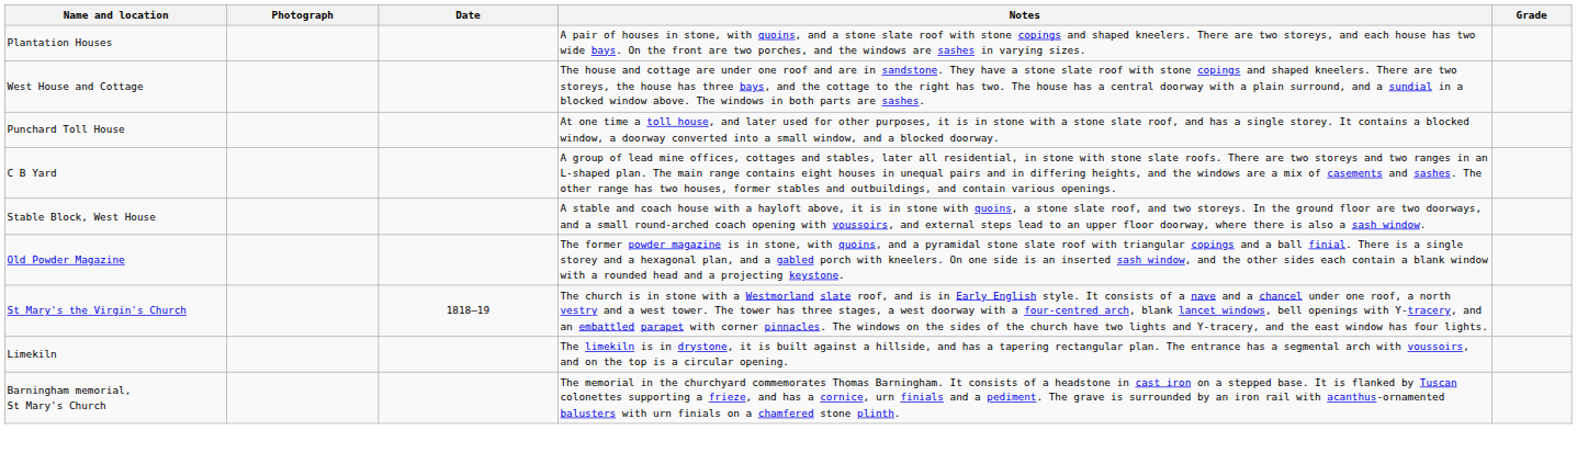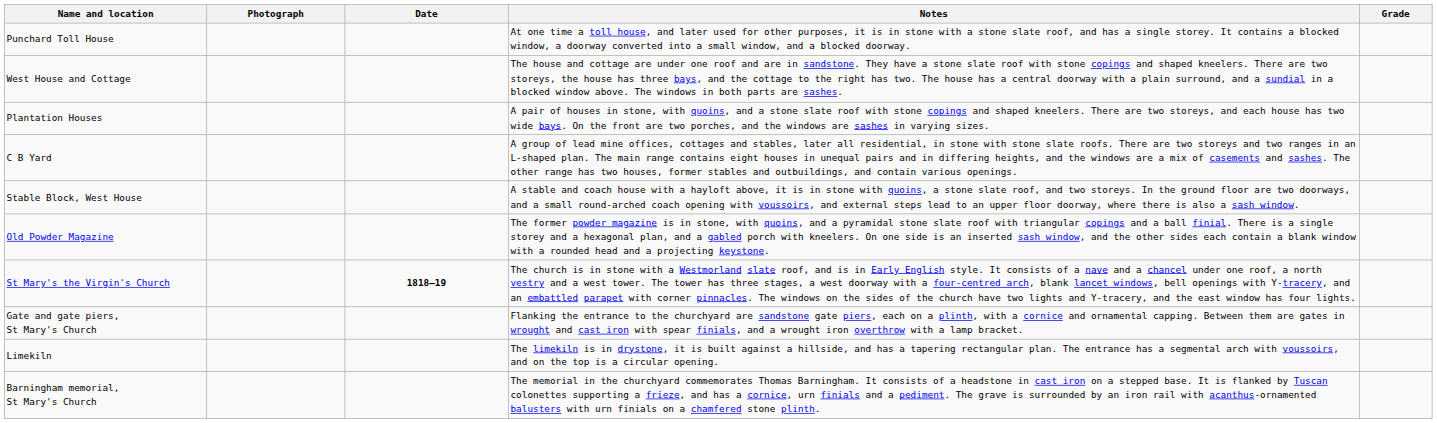 <table class="wikitable sortable plainrowheaders" style="width:100%; border:0px; text-align:left; line-height:150%">
 <tr>
 <th scope="col"  style="width:150px">Name and location</th>
 <th scope="col"  style="width:100px" class="unsortable">Photograph</th>
 <th scope="col"  style="width:120px">Date</th>
 <th scope="col"  style="width:650px" class="unsortable">Notes</th>
 <th scope="col"  style="width:50px">Grade</th>
 </tr>
 <tr>
-<td>Plantation Houses<br><small></small></td>
+<td>Punchard Toll House<br><small></small></td>
 <td></td>
 <td align="center"></td>
-<td>A pair of houses in stone, with <a href='#'>quoins</a>, and a stone slate roof with stone <a href='#'>copings</a> and shaped kneelers.  There are two storeys, and each house has two wide <a href='#'>bays</a>.  On the front are two porches, and the windows are <a href='#'>sashes</a> in varying sizes.</td>
+<td>At one time a <a href='#'>toll house</a>, and later used for other purposes, it is in stone with a stone slate roof, and has a single storey.  It contains a blocked window, a doorway converted into a small window, and a blocked doorway.</td>
 <td align="center" ></td>
 </tr>
 <tr>
 <td>West House and Cottage<br><small></small></td>
 <td></td>
 <td align="center"></td>
 <td>The house and cottage are under one roof and are in <a href='#'>sandstone</a>.  They have a stone slate roof with stone <a href='#'>copings</a> and shaped kneelers.  There are two storeys, the house has three <a href='#'>bays</a>, and the cottage to the right has two.  The house has a central doorway with a plain surround, and a <a href='#'>sundial</a> in a blocked window above.  The windows in both parts are <a href='#'>sashes</a>.</td>
 <td align="center" ></td>
 </tr>
 <tr>
-<td>Punchard Toll House<br><small></small></td>
+<td>Plantation Houses<br><small></small></td>
 <td></td>
 <td align="center"></td>
-<td>At one time a <a href='#'>toll house</a>, and later used for other purposes, it is in stone with a stone slate roof, and has a single storey.  It contains a blocked window, a doorway converted into a small window, and a blocked doorway.</td>
+<td>A pair of houses in stone, with <a href='#'>quoins</a>, and a stone slate roof with stone <a href='#'>copings</a> and shaped kneelers.  There are two storeys, and each house has two wide <a href='#'>bays</a>.  On the front are two porches, and the windows are <a href='#'>sashes</a> in varying sizes.</td>
 <td align="center" ></td>
 </tr>
 <tr>
 <td>C B Yard<br><small></small></td>
 <td></td>
 <td align="center"></td>
 <td>A group of lead mine offices, cottages and stables, later all residential, in stone with stone slate roofs.  There are two storeys and two ranges in an L-shaped plan.  The main range contains eight houses in unequal pairs and in differing heights, and the windows are a mix of <a href='#'>casements</a> and <a href='#'>sashes</a>.  The other range has two houses, former stables and outbuildings, and contain various openings.</td>
 <td align="center" ></td>
 </tr>
 <tr>
 <td>Stable Block, West House<br><small></small></td>
 <td></td>
 <td align="center"></td>
 <td>A stable and coach house with a hayloft above, it is in stone with <a href='#'>quoins</a>, a stone slate roof, and two storeys.  In the ground floor are two doorways, and a small round-arched coach opening with <a href='#'>voussoirs</a>, and external steps lead to an upper floor doorway, where there is also a <a href='#'>sash window</a>.</td>
 <td align="center" ></td>
 </tr>
 <tr>
 <td><a href='#'>Old Powder Magazine</a><br><small></small></td>
 <td></td>
 <td align="center"></td>
 <td>The former <a href='#'>powder magazine</a> is in stone, with <a href='#'>quoins</a>, and a pyramidal stone slate roof with triangular <a href='#'>copings</a> and a ball <a href='#'>finial</a>.  There is a single storey and a hexagonal plan, and a <a href='#'>gabled</a> porch with kneelers.  On one side is an inserted <a href='#'>sash window</a>, and the other sides each contain  a blank window with a rounded head and a projecting <a href='#'>keystone</a>.</td>
 <td align="center" ></td>
 </tr>
 <tr>
 <td><a href='#'>St Mary's the Virgin's Church</a><br><small></small></td>
 <td></td>
-<td align="center">1818–19</td>
+<td align="center"><strong>1818–19</strong></td>
 <td>The church is in stone with a <a href='#'>Westmorland</a> <a href='#'>slate</a> roof, and is in <a href='#'>Early English</a> style.  It consists of a <a href='#'>nave</a> and a <a href='#'>chancel</a> under one roof, a north <a href='#'>vestry</a> and a west tower.  The tower has three stages, a west doorway with a <a href='#'>four-centred arch</a>, blank <a href='#'>lancet windows</a>, bell openings with Y-<a href='#'>tracery</a>, and an <a href='#'>embattled</a> <a href='#'>parapet</a> with corner <a href='#'>pinnacles</a>.  The windows on the sides of the church have two lights and Y-tracery, and the east window has four lights.</td>
+<td align="center" ></td>
+</tr>
+<tr>
+<td>Gate and gate piers,<br>St Mary's Church<br><small></small></td>
+<td></td>
+<td align="center"></td>
+<td>Flanking the entrance to the churchyard are <a href='#'>sandstone</a> gate <a href='#'>piers</a>, each on a <a href='#'>plinth</a>, with a <a href='#'>cornice</a> and ornamental capping.  Between them are gates in <a href='#'>wrought</a> and <a href='#'>cast iron</a> with spear <a href='#'>finials</a>, and a wrought iron <a href='#'>overthrow</a> with a lamp bracket.</td>
 <td align="center" ></td>
 </tr>
 <tr>
 <td>Limekiln<br><small></small></td>
 <td></td>
 <td align="center"></td>
 <td>The <a href='#'>limekiln</a> is in <a href='#'>drystone</a>, it is built against a hillside, and has a tapering rectangular plan.  The entrance has a segmental arch with <a href='#'>voussoirs</a>, and on the top is a circular opening.</td>
 <td align="center" ></td>
 </tr>
 <tr>
 <td>Barningham memorial,<br>St Mary's Church<br><small></small></td>
 <td></td>
 <td align="center"></td>
 <td>The memorial in the churchyard commemorates Thomas Barningham.  It consists of a headstone in <a href='#'>cast iron</a> on a stepped base.  It is flanked by <a href='#'>Tuscan</a> colonettes supporting a <a href='#'>frieze</a>, and has a <a href='#'>cornice</a>, urn <a href='#'>finials</a> and a <a href='#'>pediment</a>.  The grave is surrounded by an iron rail with <a href='#'>acanthus</a>-ornamented <a href='#'>balusters</a> with urn finials on a <a href='#'>chamfered</a> stone <a href='#'>plinth</a>.</td>
 <td align="center" ></td>
 </tr>
 <tr>
 </tr>
 </table>
